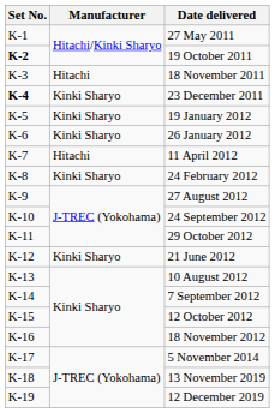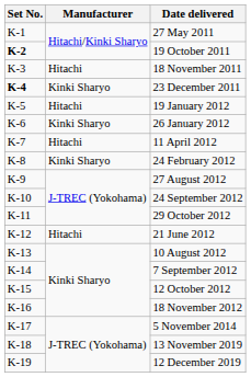 <table class="wikitable">
 <tr>
 <th>Set No.</th>
 <th>Manufacturer</th>
 <th>Date delivered</th>
 </tr>
 <tr>
 <td>K-1</td>
 <td rowspan="2"><a href='#'>Hitachi</a>/<a href='#'>Kinki Sharyo</a></td>
 <td>27 May 2011</td>
 </tr>
 <tr>
 <td><strong>K-2</strong></td>
 <td>19 October 2011</td>
 </tr>
 <tr>
 <td>K-3</td>
 <td>Hitachi</td>
 <td>18 November 2011</td>
 </tr>
 <tr>
 <td><strong>K-4</strong></td>
 <td>Kinki Sharyo</td>
 <td>23 December 2011</td>
 </tr>
 <tr>
 <td>K-5</td>
-<td>Kinki Sharyo</td>
+<td>Hitachi</td>
 <td>19 January 2012</td>
 </tr>
 <tr>
 <td>K-6</td>
 <td>Kinki Sharyo</td>
 <td>26 January 2012</td>
 </tr>
 <tr>
 <td>K-7</td>
 <td>Hitachi</td>
 <td>11 April 2012</td>
 </tr>
 <tr>
 <td>K-8</td>
 <td>Kinki Sharyo</td>
 <td>24 February 2012</td>
 </tr>
 <tr>
 <td>K-9</td>
 <td rowspan="3"><a href='#'>J-TREC</a> (Yokohama)</td>
 <td>27 August 2012</td>
 </tr>
 <tr>
 <td>K-10</td>
 <td>24 September 2012</td>
 </tr>
 <tr>
 <td>K-11</td>
 <td>29 October 2012</td>
 </tr>
 <tr>
 <td>K-12</td>
-<td>Kinki Sharyo</td>
+<td>Hitachi</td>
 <td>21 June 2012</td>
 </tr>
 <tr>
 <td>K-13</td>
 <td rowspan="4">Kinki Sharyo</td>
 <td>10 August 2012</td>
 </tr>
 <tr>
 <td>K-14</td>
 <td>7 September 2012</td>
 </tr>
 <tr>
 <td>K-15</td>
 <td>12 October 2012</td>
 </tr>
 <tr>
 <td>K-16</td>
 <td>18 November 2012</td>
 </tr>
 <tr>
 <td>K-17</td>
 <td rowspan="3">J-TREC (Yokohama)</td>
 <td>5 November 2014</td>
 </tr>
 <tr>
 <td>K-18</td>
 <td>13 November 2019</td>
 </tr>
 <tr>
 <td>K-19</td>
 <td>12 December 2019</td>
 </tr>
 </table>
